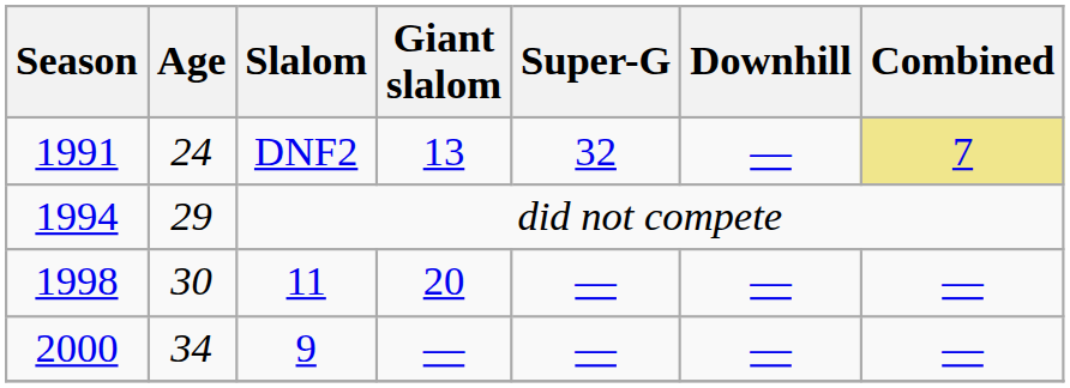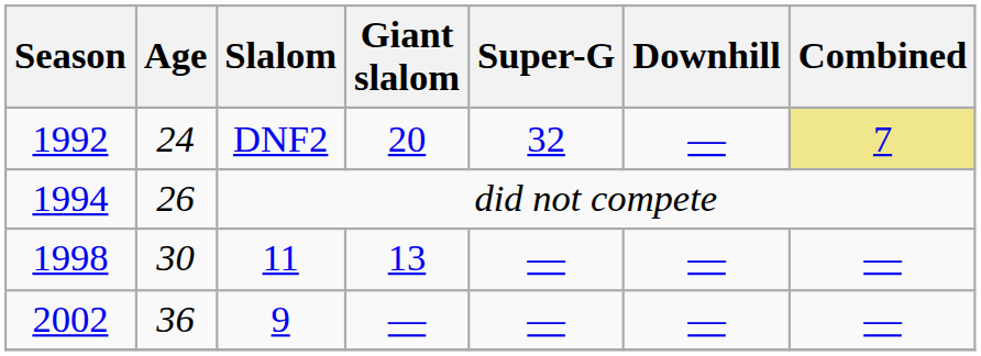 <table class=wikitable style="text-align:center">
 <tr>
 <th>Season</th>
 <th>Age</th>
 <th>Slalom</th>
 <th>Giant<br>slalom</th>
 <th>Super-G</th>
 <th>Downhill</th>
 <th>Combined</th>
 </tr>
 <tr>
-<td><a href='#'>1991</a></td>
+<td><a href='#'>1992</a></td>
 <td><em>24</em></td>
 <td><a href='#'>DNF2</a></td>
-<td><a href='#'>13</a></td>
+<td><a href='#'>20</a></td>
 <td><a href='#'>32</a></td>
 <td><a href='#'>—</a></td>
 <td style="background: khaki;"><a href='#'>7</a></td>
 </tr>
 <tr>
 <td><a href='#'>1994</a></td>
-<td><em>29</em></td>
+<td><em>26</em></td>
 <td colspan="5"><em>did not compete</em></td>
 </tr>
 <tr>
 <td><a href='#'>1998</a></td>
 <td><em>30</em></td>
 <td><a href='#'>11</a></td>
-<td><a href='#'>20</a></td>
+<td><a href='#'>13</a></td>
 <td><a href='#'>—</a></td>
 <td><a href='#'>—</a></td>
 <td><a href='#'>—</a></td>
 </tr>
 <tr>
-<td><a href='#'>2000</a></td>
-<td><em>34</em></td>
+<td><a href='#'>2002</a></td>
+<td><em>36</em></td>
 <td><a href='#'>9</a></td>
 <td><a href='#'>—</a></td>
 <td><a href='#'>—</a></td>
 <td><a href='#'>—</a></td>
 <td><a href='#'>—</a></td>
 </tr>
 <tr>
 </tr>
 </table>
